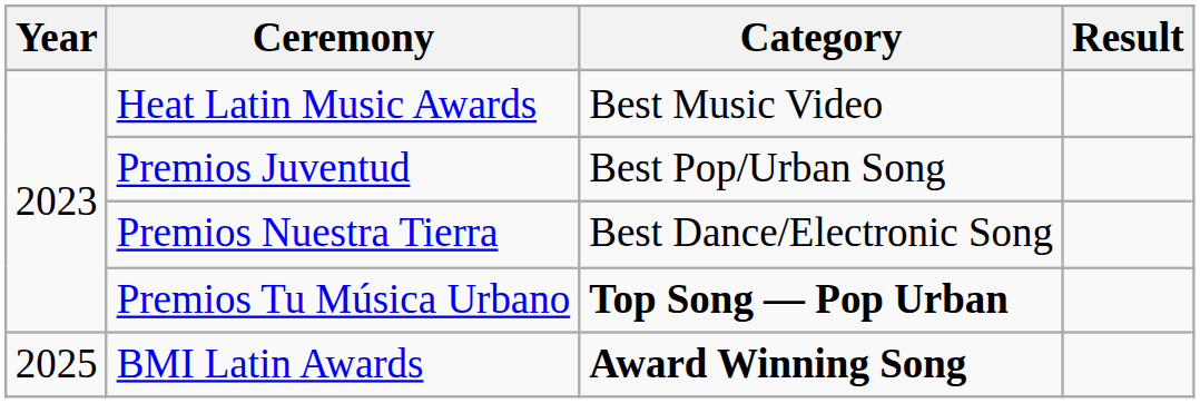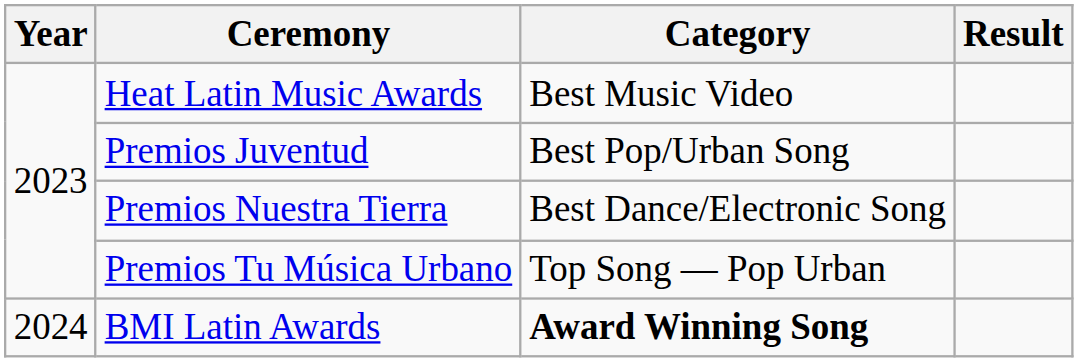 <table class="wikitable plainrowheaders">
 <tr>
 <th scope="col">Year</th>
 <th scope="col">Ceremony</th>
 <th scope="col">Category</th>
 <th scope="col">Result</th>
 </tr>
 <tr>
 <td rowspan="4">2023</td>
 <td><a href='#'>Heat Latin Music Awards</a></td>
 <td>Best Music Video</td>
 <td></td>
 </tr>
 <tr>
 <td><a href='#'>Premios Juventud</a></td>
 <td>Best Pop/Urban Song</td>
 <td></td>
 </tr>
 <tr>
 <td><a href='#'>Premios Nuestra Tierra</a></td>
 <td>Best Dance/Electronic Song</td>
 <td></td>
 </tr>
 <tr>
 <td><a href='#'>Premios Tu Música Urbano</a></td>
-<td><strong>Top Song — Pop Urban</strong></td>
+<td>Top Song — Pop Urban</td>
 <td></td>
 </tr>
 <tr>
-<td rowspan="1">2025</td>
+<td rowspan="1">2024</td>
 <td><a href='#'>BMI Latin Awards</a></td>
 <td><strong>Award Winning Song</strong></td>
 <td></td>
 </tr>
 </table>
